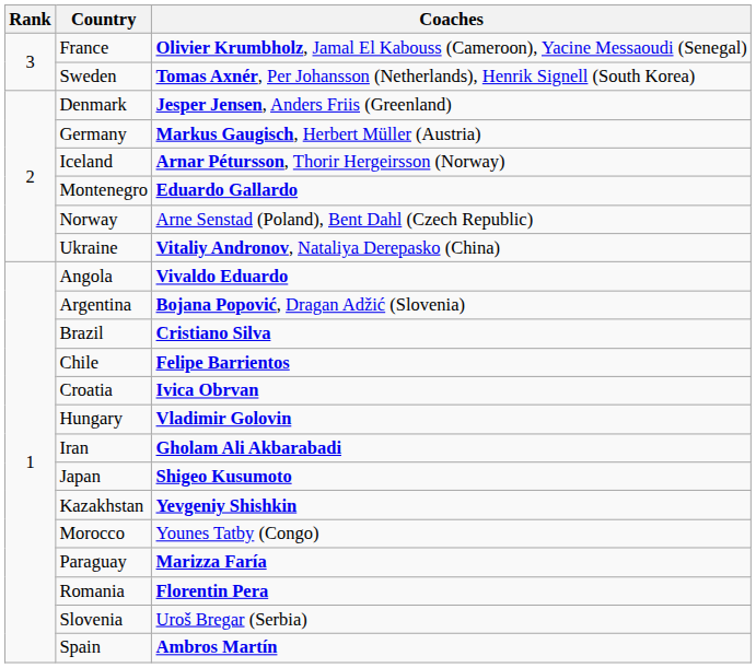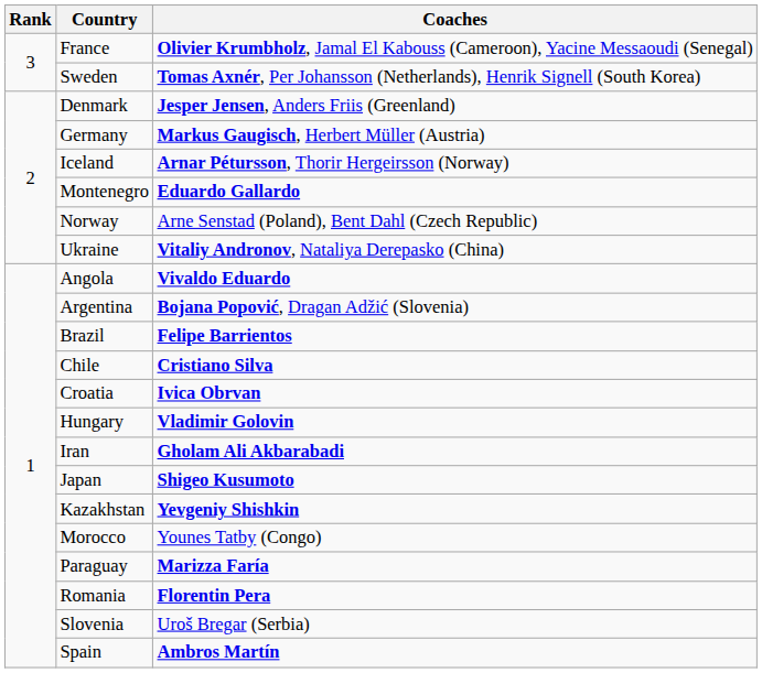 <table class="wikitable">
 <tr>
 <th>Rank</th>
 <th>Country</th>
 <th>Coaches</th>
 </tr>
 <tr>
 <td rowspan="2" align="center">3</td>
 <td> France</td>
 <td><strong><a href='#'>Olivier Krumbholz</a></strong>, <a href='#'>Jamal El Kabouss</a> (Cameroon), <a href='#'>Yacine Messaoudi</a> (Senegal)</td>
 </tr>
 <tr>
 <td> Sweden</td>
 <td><strong><a href='#'>Tomas Axnér</a></strong>, <a href='#'>Per Johansson</a> (Netherlands), <a href='#'>Henrik Signell</a> (South Korea)</td>
 </tr>
 <tr>
 <td rowspan="6" align="center">2</td>
 <td> Denmark</td>
 <td><strong><a href='#'>Jesper Jensen</a></strong>, <a href='#'>Anders Friis</a> (Greenland)</td>
 </tr>
 <tr>
 <td> Germany</td>
 <td><strong><a href='#'>Markus Gaugisch</a></strong>, <a href='#'>Herbert Müller</a> (Austria)</td>
 </tr>
 <tr>
 <td> Iceland</td>
 <td><strong><a href='#'>Arnar Pétursson</a></strong>, <a href='#'>Thorir Hergeirsson</a> (Norway)</td>
 </tr>
 <tr>
 <td> Montenegro</td>
 <td><strong><a href='#'>Eduardo Gallardo</a></strong></td>
 </tr>
 <tr>
 <td> Norway</td>
 <td><a href='#'>Arne Senstad</a> (Poland), <a href='#'>Bent Dahl</a> (Czech Republic)</td>
 </tr>
 <tr>
 <td> Ukraine</td>
 <td><strong><a href='#'>Vitaliy Andronov</a></strong>, <a href='#'>Nataliya Derepasko</a> (China)</td>
 </tr>
 <tr>
 <td rowspan="14" align="center">1</td>
 <td> Angola</td>
 <td><strong><a href='#'>Vivaldo Eduardo</a></strong></td>
 </tr>
 <tr>
 <td> Argentina</td>
 <td><strong><a href='#'>Bojana Popović</a></strong>, <a href='#'>Dragan Adžić</a> (Slovenia)</td>
 </tr>
 <tr>
 <td> Brazil</td>
-<td><strong><a href='#'>Cristiano Silva</a></strong></td>
+<td><strong><a href='#'>Felipe Barrientos</a></strong></td>
 </tr>
 <tr>
 <td> Chile</td>
-<td><strong><a href='#'>Felipe Barrientos</a></strong></td>
+<td><strong><a href='#'>Cristiano Silva</a></strong></td>
 </tr>
 <tr>
 <td> Croatia</td>
 <td><strong><a href='#'>Ivica Obrvan</a></strong></td>
 </tr>
 <tr>
 <td> Hungary</td>
 <td><strong><a href='#'>Vladimir Golovin</a></strong></td>
 </tr>
 <tr>
 <td> Iran</td>
 <td><strong><a href='#'>Gholam Ali Akbarabadi</a></strong></td>
 </tr>
 <tr>
 <td> Japan</td>
 <td><strong><a href='#'>Shigeo Kusumoto</a></strong></td>
 </tr>
 <tr>
 <td> Kazakhstan</td>
 <td><strong><a href='#'>Yevgeniy Shishkin</a></strong></td>
 </tr>
 <tr>
 <td> Morocco</td>
 <td><a href='#'>Younes Tatby</a> (Congo)</td>
 </tr>
 <tr>
 <td> Paraguay</td>
 <td><strong><a href='#'>Marizza Faría</a></strong></td>
 </tr>
 <tr>
 <td> Romania</td>
 <td><strong><a href='#'>Florentin Pera</a></strong></td>
 </tr>
 <tr>
 <td> Slovenia</td>
 <td><a href='#'>Uroš Bregar</a> (Serbia)</td>
 </tr>
 <tr>
 <td> Spain</td>
 <td><strong><a href='#'>Ambros Martín</a></strong></td>
 </tr>
 </table>
